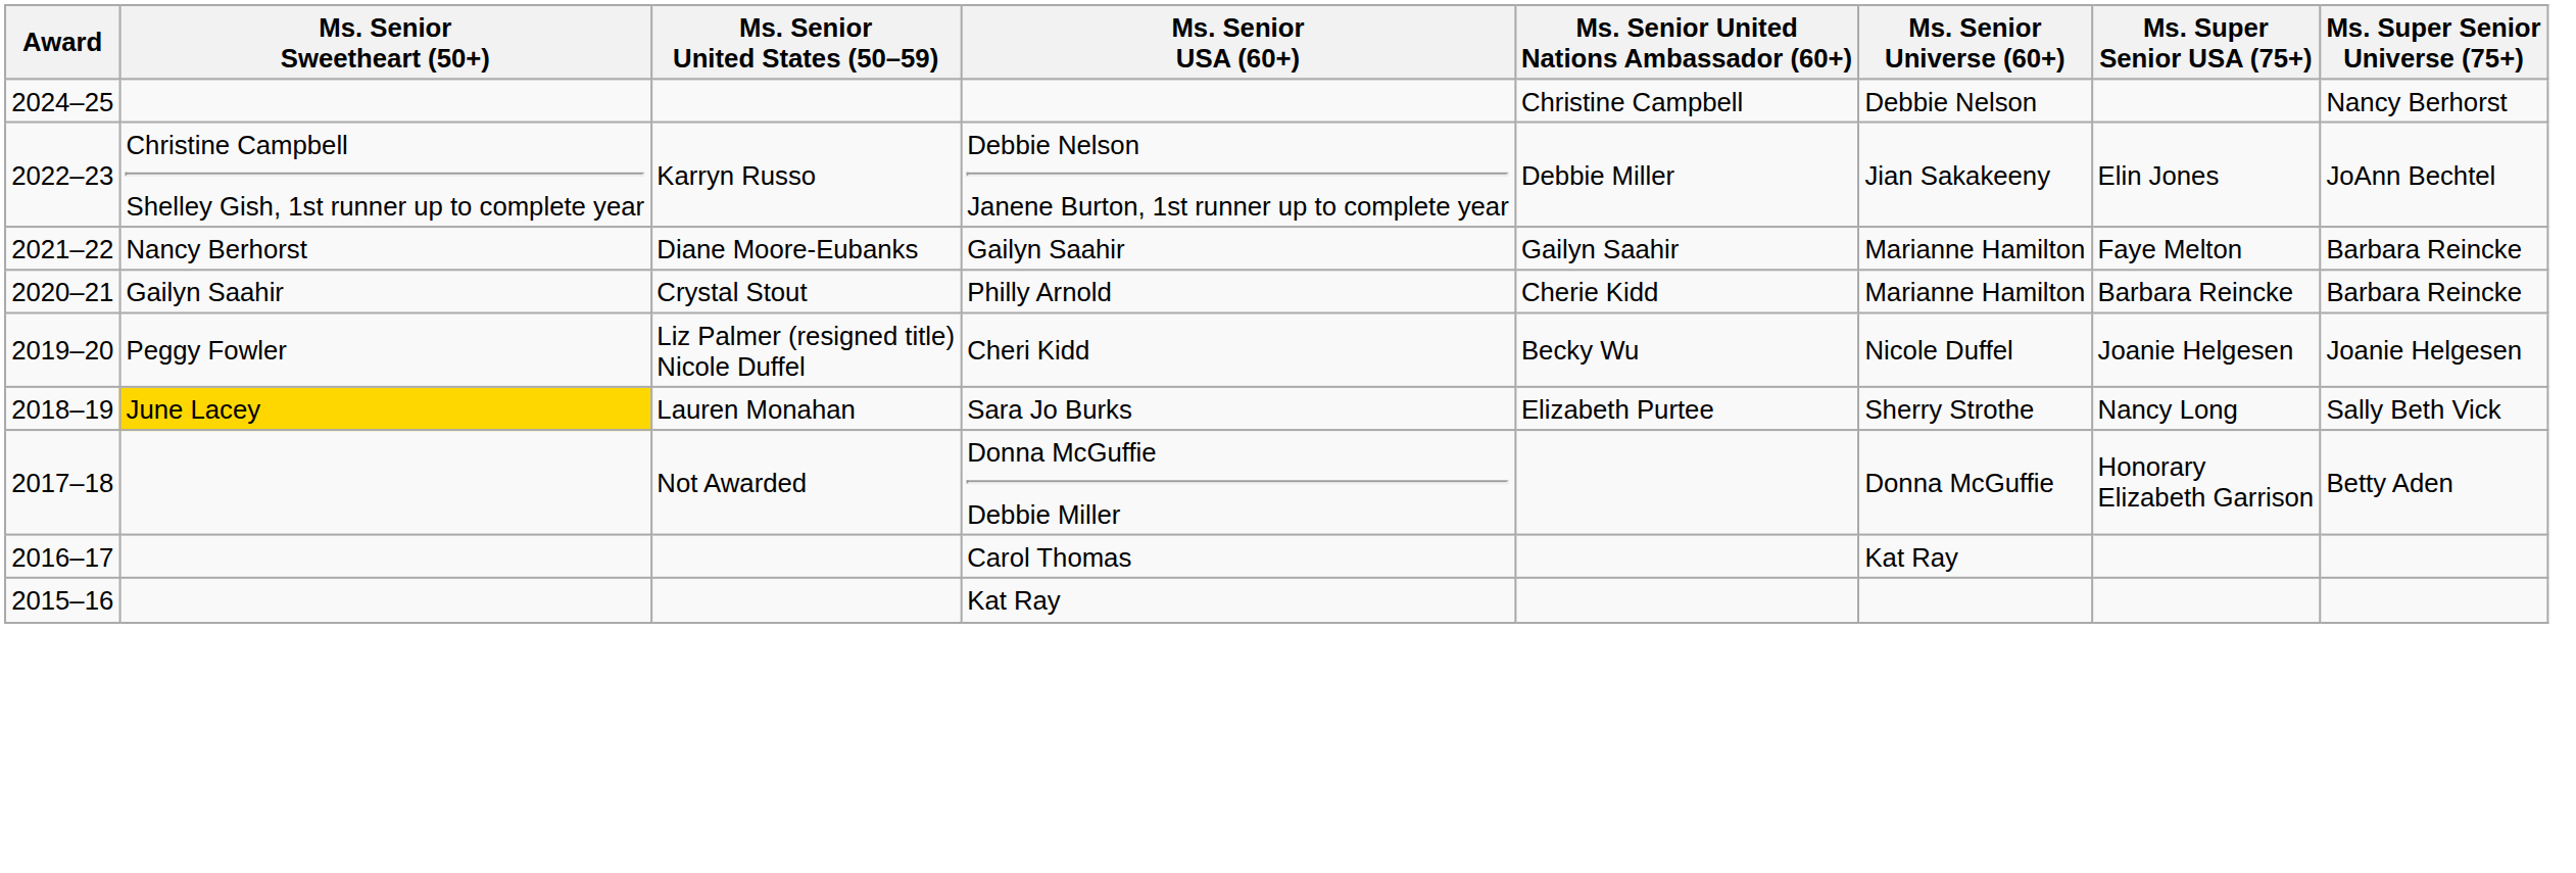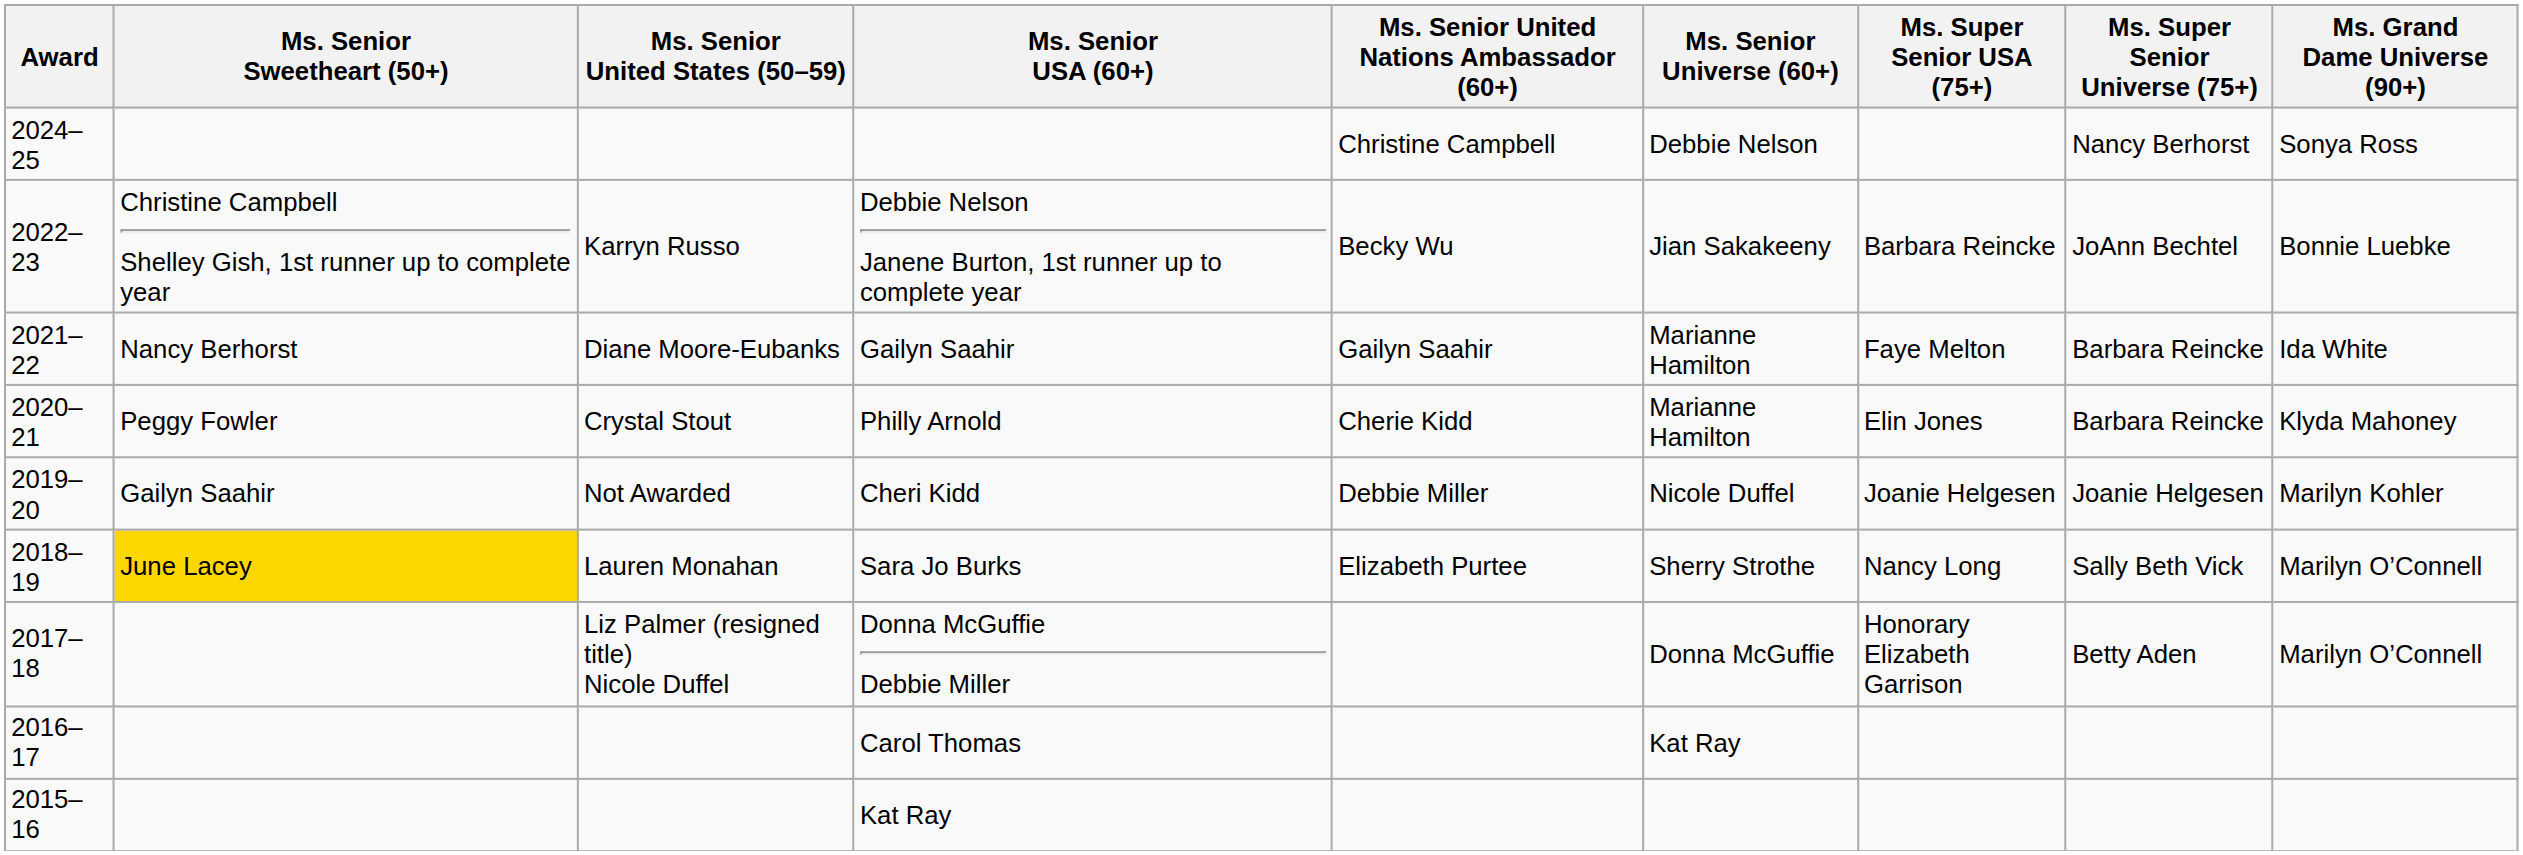 <table class="wikitable" style="font-size: 80%" ;>
 <tr>
 <th>Award</th>
 <th>Ms. Senior<br> Sweetheart (50+)</th>
 <th>Ms. Senior<br> United States (50–59)</th>
 <th>Ms. Senior<br> USA  (60+)</th>
 <th>Ms. Senior United<br> Nations Ambassador (60+)</th>
 <th>Ms. Senior<br> Universe (60+)</th>
 <th>Ms. Super<br> Senior USA (75+)</th>
 <th>Ms. Super Senior<br> Universe (75+)</th>
+<th>Ms. Grand<br> Dame Universe (90+)</th>
 </tr>
 <tr>
 <td>2024–25</td>
 <td></td>
 <td></td>
 <td></td>
 <td>Christine Campbell</td>
 <td>Debbie Nelson</td>
 <td></td>
 <td>Nancy Berhorst</td>
+<td>Sonya Ross</td>
 </tr>
 <tr>
 <td>2022–23</td>
 <td>Christine Campbell<hr>Shelley Gish, 1st runner up to complete year</td>
 <td>Karryn Russo</td>
 <td>Debbie Nelson<hr>Janene Burton, 1st runner up to complete year</td>
-<td>Debbie Miller</td>
+<td>Becky Wu</td>
 <td>Jian Sakakeeny</td>
-<td>Elin Jones</td>
+<td>Barbara Reincke</td>
 <td>JoAnn Bechtel</td>
+<td>Bonnie Luebke</td>
 </tr>
 <tr>
 <td>2021–22</td>
 <td>Nancy Berhorst</td>
 <td>Diane Moore-Eubanks</td>
 <td>Gailyn Saahir</td>
 <td>Gailyn Saahir</td>
 <td>Marianne Hamilton</td>
 <td>Faye Melton</td>
 <td>Barbara Reincke</td>
+<td>Ida White</td>
 </tr>
 <tr>
 <td>2020–21</td>
-<td>Gailyn Saahir</td>
+<td>Peggy Fowler</td>
 <td>Crystal Stout</td>
 <td>Philly Arnold</td>
 <td>Cherie Kidd</td>
 <td>Marianne Hamilton</td>
+<td>Elin Jones</td>
 <td>Barbara Reincke</td>
-<td>Barbara Reincke</td>
+<td>Klyda Mahoney</td>
 </tr>
 <tr>
 <td>2019–20</td>
-<td>Peggy Fowler</td>
-<td>Liz Palmer (resigned title)<br>Nicole Duffel</td>
+<td>Gailyn Saahir</td>
+<td>Not Awarded</td>
 <td>Cheri Kidd</td>
-<td>Becky Wu</td>
+<td>Debbie Miller</td>
 <td>Nicole Duffel</td>
 <td>Joanie Helgesen</td>
 <td>Joanie Helgesen</td>
+<td>Marilyn Kohler</td>
 </tr>
 <tr>
 <td>2018–19</td>
 <td style="background: gold;">June Lacey</td>
 <td>Lauren Monahan</td>
 <td>Sara Jo Burks</td>
 <td>Elizabeth Purtee</td>
 <td>Sherry Strothe</td>
 <td>Nancy Long</td>
 <td>Sally Beth Vick</td>
+<td>Marilyn O’Connell</td>
 </tr>
 <tr>
 <td>2017–18</td>
 <td></td>
-<td>Not Awarded</td>
+<td>Liz Palmer (resigned title)<br>Nicole Duffel</td>
 <td>Donna McGuffie<hr>Debbie Miller</td>
 <td></td>
 <td>Donna McGuffie</td>
 <td>Honorary <br> Elizabeth Garrison</td>
 <td>Betty Aden</td>
+<td>Marilyn O’Connell</td>
 </tr>
 <tr>
 <td>2016–17</td>
 <td></td>
 <td></td>
 <td>Carol Thomas</td>
 <td></td>
 <td>Kat Ray</td>
+<td></td>
 <td></td>
 <td></td>
 </tr>
 <tr>
 <td>2015–16</td>
 <td></td>
 <td></td>
 <td>Kat Ray</td>
 <td></td>
 <td></td>
 <td></td>
 <td></td>
+<td></td>
 </tr>
 </table>
